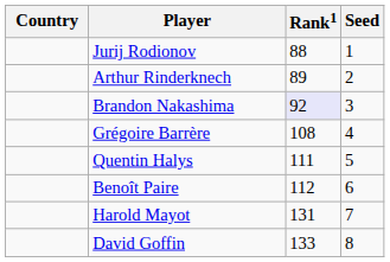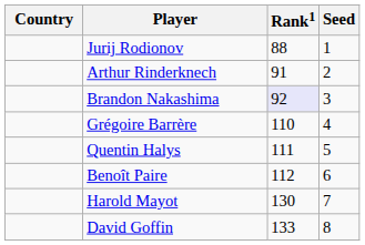 <table class="sortable wikitable">
 <tr>
 <th width="70">Country</th>
 <th width="175">Player</th>
 <th>Rank<sup>1</sup></th>
 <th>Seed</th>
 </tr>
 <tr>
 <td></td>
 <td><a href='#'>Jurij Rodionov</a></td>
 <td>88</td>
 <td>1</td>
 </tr>
 <tr>
 <td></td>
 <td><a href='#'>Arthur Rinderknech</a></td>
-<td>89</td>
+<td>91</td>
 <td>2</td>
 </tr>
 <tr>
 <td></td>
 <td><a href='#'>Brandon Nakashima</a></td>
 <td style="background: lavender;">92</td>
 <td>3</td>
 </tr>
 <tr>
 <td></td>
 <td><a href='#'>Grégoire Barrère</a></td>
-<td>108</td>
+<td>110</td>
 <td>4</td>
 </tr>
 <tr>
 <td></td>
 <td><a href='#'>Quentin Halys</a></td>
 <td>111</td>
 <td>5</td>
 </tr>
 <tr>
 <td></td>
 <td><a href='#'>Benoît Paire</a></td>
 <td>112</td>
 <td>6</td>
 </tr>
 <tr>
 <td></td>
 <td><a href='#'>Harold Mayot</a></td>
-<td>131</td>
+<td>130</td>
 <td>7</td>
 </tr>
 <tr>
 <td></td>
 <td><a href='#'>David Goffin</a></td>
 <td>133</td>
 <td>8</td>
 </tr>
 </table>
